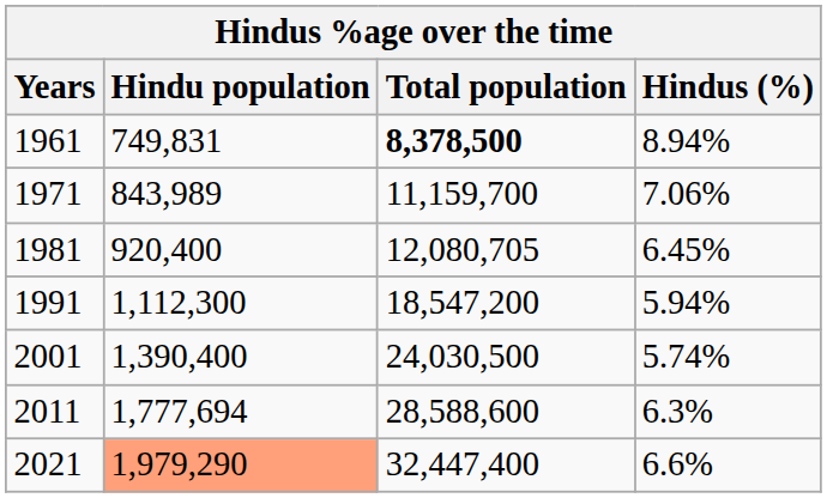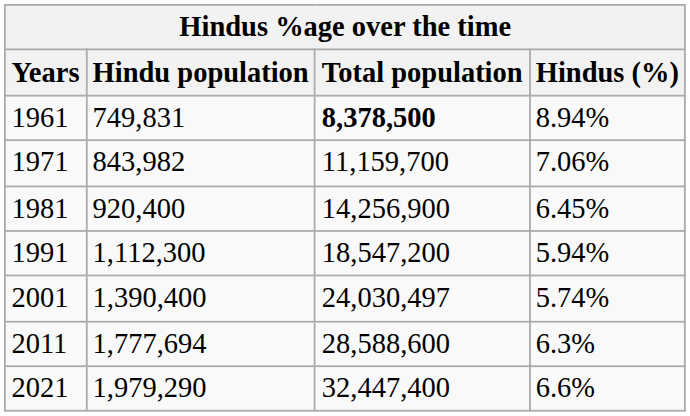 <table class="wikitable">
 <tr>
 <th colspan="4">Hindus %age over the time</th>
 </tr>
 <tr>
 <th>Years</th>
 <th>Hindu population</th>
 <th>Total population</th>
 <th>Hindus (%)</th>
 </tr>
 <tr>
 <td>1961</td>
 <td>749,831</td>
 <td><strong>8,378,500</strong></td>
 <td>8.94%</td>
 </tr>
 <tr>
 <td>1971</td>
-<td>843,989</td>
+<td>843,982</td>
 <td>11,159,700</td>
 <td>7.06%</td>
 </tr>
 <tr>
 <td>1981</td>
 <td>920,400</td>
-<td>12,080,705</td>
+<td>14,256,900</td>
 <td>6.45%</td>
 </tr>
 <tr>
 <td>1991</td>
 <td>1,112,300</td>
 <td>18,547,200</td>
 <td>5.94%</td>
 </tr>
 <tr>
 <td>2001</td>
 <td>1,390,400</td>
-<td>24,030,500</td>
+<td>24,030,497</td>
 <td>5.74%</td>
 </tr>
 <tr>
 <td>2011</td>
 <td>1,777,694</td>
 <td>28,588,600</td>
 <td>6.3%</td>
 </tr>
 <tr>
 <td>2021</td>
-<td style="background: lightsalmon;">1,979,290</td>
+<td>1,979,290</td>
 <td>32,447,400</td>
 <td>6.6%</td>
 </tr>
 </table>
